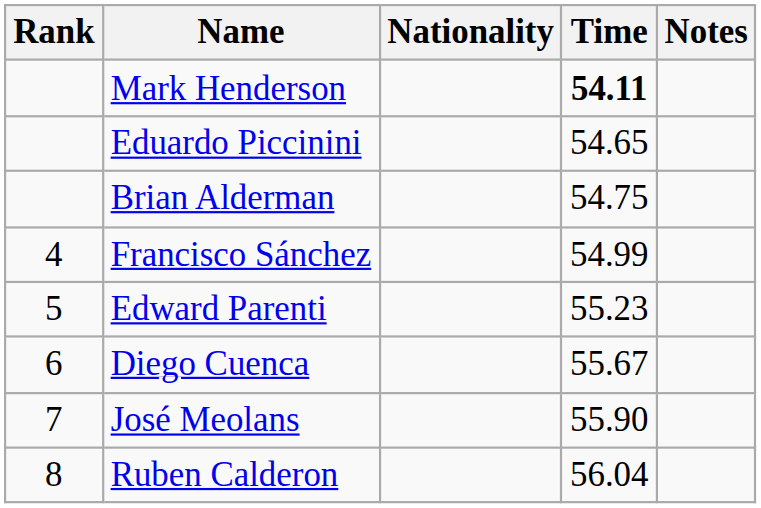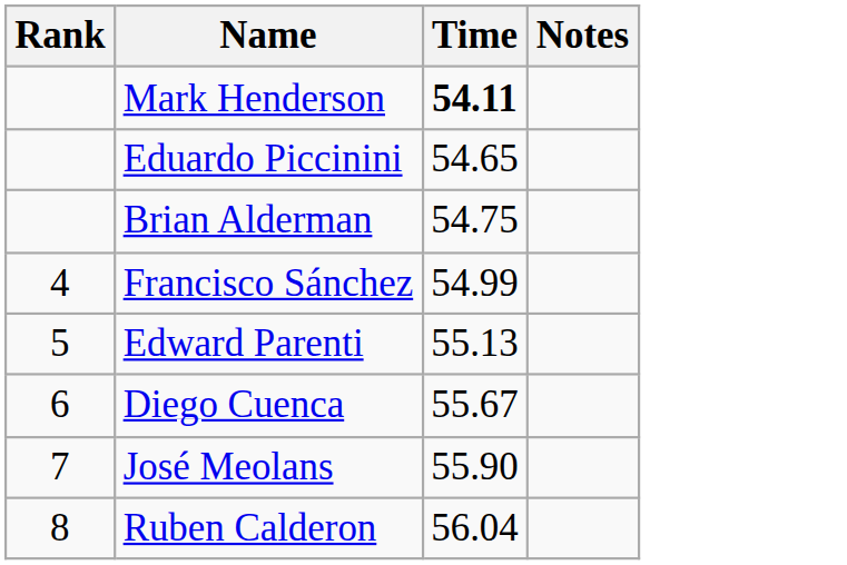 <table class="wikitable sortable" style="text-align:center">
 <tr>
 <th>Rank</th>
 <th>Name</th>
-<th>Nationality</th>
 <th>Time</th>
 <th>Notes</th>
 </tr>
 <tr>
 <td></td>
 <td align=left><a href='#'>Mark Henderson</a></td>
-<td align=left></td>
 <td><strong>54.11</strong></td>
 <td></td>
 </tr>
 <tr>
 <td></td>
 <td align=left><a href='#'>Eduardo Piccinini</a></td>
-<td align=left></td>
 <td>54.65</td>
 <td></td>
 </tr>
 <tr>
 <td></td>
 <td align=left><a href='#'>Brian Alderman</a></td>
-<td align=left></td>
 <td>54.75</td>
 <td></td>
 </tr>
 <tr>
 <td>4</td>
 <td align=left><a href='#'>Francisco Sánchez</a></td>
-<td align=left></td>
 <td>54.99</td>
 <td></td>
 </tr>
 <tr>
 <td>5</td>
 <td align=left><a href='#'>Edward Parenti</a></td>
-<td align=left></td>
-<td>55.23</td>
+<td>55.13</td>
 <td></td>
 </tr>
 <tr>
 <td>6</td>
 <td align=left><a href='#'>Diego Cuenca</a></td>
-<td align=left></td>
 <td>55.67</td>
 <td></td>
 </tr>
 <tr>
 <td>7</td>
 <td align=left><a href='#'>José Meolans</a></td>
-<td align=left></td>
 <td>55.90</td>
 <td></td>
 </tr>
 <tr>
 <td>8</td>
 <td align=left><a href='#'>Ruben Calderon</a></td>
-<td align=left></td>
 <td>56.04</td>
 <td></td>
 </tr>
 </table>
